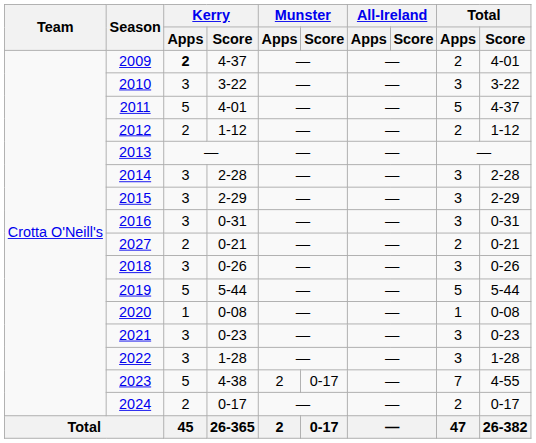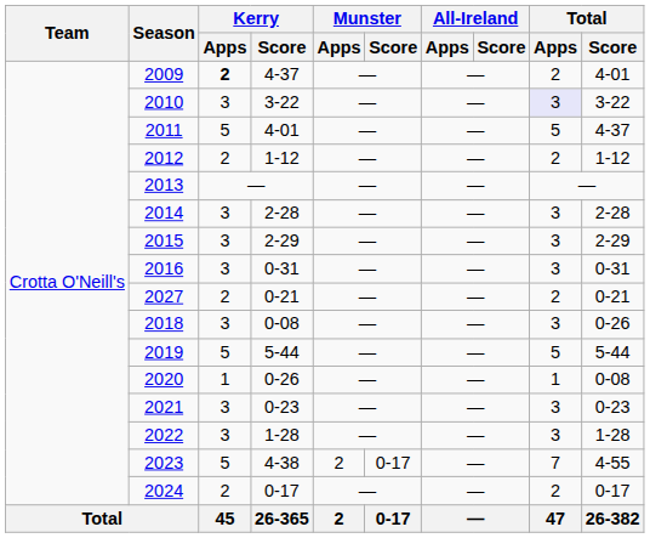 <table class="wikitable" style="text-align:center">
 <tr>
 <th rowspan="2">Team</th>
 <th rowspan="2">Season</th>
 <th colspan="2"><a href='#'>Kerry</a></th>
 <th colspan="2"><a href='#'>Munster</a></th>
 <th colspan="2"><a href='#'>All-Ireland</a></th>
 <th colspan="2">Total</th>
 </tr>
 <tr>
 <th>Apps</th>
 <th>Score</th>
 <th>Apps</th>
 <th>Score</th>
 <th>Apps</th>
 <th>Score</th>
 <th>Apps</th>
 <th>Score</th>
 </tr>
 <tr>
 <td rowspan="16"><a href='#'>Crotta O'Neill's</a></td>
 <td><a href='#'>2009</a></td>
 <td><strong>2</strong></td>
 <td>4-37</td>
 <td colspan=2>—</td>
 <td colspan=2>—</td>
 <td>2</td>
 <td>4-01</td>
 </tr>
 <tr>
 <td><a href='#'>2010</a></td>
 <td>3</td>
 <td>3-22</td>
 <td colspan=2>—</td>
 <td colspan=2>—</td>
-<td>3</td>
+<td style="background: lavender;">3</td>
 <td>3-22</td>
 </tr>
 <tr>
 <td><a href='#'>2011</a></td>
 <td>5</td>
 <td>4-01</td>
 <td colspan=2>—</td>
 <td colspan=2>—</td>
 <td>5</td>
 <td>4-37</td>
 </tr>
 <tr>
 <td><a href='#'>2012</a></td>
 <td>2</td>
 <td>1-12</td>
 <td colspan=2>—</td>
 <td colspan=2>—</td>
 <td>2</td>
 <td>1-12</td>
 </tr>
 <tr>
 <td><a href='#'>2013</a></td>
 <td colspan=2>—</td>
 <td colspan=2>—</td>
 <td colspan=2>—</td>
 <td colspan=2>—</td>
 </tr>
 <tr>
 <td><a href='#'>2014</a></td>
 <td>3</td>
 <td>2-28</td>
 <td colspan=2>—</td>
 <td colspan=2>—</td>
 <td>3</td>
 <td>2-28</td>
 </tr>
 <tr>
 <td><a href='#'>2015</a></td>
 <td>3</td>
 <td>2-29</td>
 <td colspan=2>—</td>
 <td colspan=2>—</td>
 <td>3</td>
 <td>2-29</td>
 </tr>
 <tr>
 <td><a href='#'>2016</a></td>
 <td>3</td>
 <td>0-31</td>
 <td colspan=2>—</td>
 <td colspan=2>—</td>
 <td>3</td>
 <td>0-31</td>
 </tr>
 <tr>
 <td><a href='#'>2027</a></td>
 <td>2</td>
 <td>0-21</td>
 <td colspan=2>—</td>
 <td colspan=2>—</td>
 <td>2</td>
 <td>0-21</td>
 </tr>
 <tr>
 <td><a href='#'>2018</a></td>
 <td>3</td>
-<td>0-26</td>
+<td>0-08</td>
 <td colspan=2>—</td>
 <td colspan=2>—</td>
 <td>3</td>
 <td>0-26</td>
 </tr>
 <tr>
 <td><a href='#'>2019</a></td>
 <td>5</td>
 <td>5-44</td>
 <td colspan=2>—</td>
 <td colspan=2>—</td>
 <td>5</td>
 <td>5-44</td>
 </tr>
 <tr>
 <td><a href='#'>2020</a></td>
 <td>1</td>
-<td>0-08</td>
+<td>0-26</td>
 <td colspan=2>—</td>
 <td colspan=2>—</td>
 <td>1</td>
 <td>0-08</td>
 </tr>
 <tr>
 <td><a href='#'>2021</a></td>
 <td>3</td>
 <td>0-23</td>
 <td colspan=2>—</td>
 <td colspan=2>—</td>
 <td>3</td>
 <td>0-23</td>
 </tr>
 <tr>
 <td><a href='#'>2022</a></td>
 <td>3</td>
 <td>1-28</td>
 <td colspan=2>—</td>
 <td colspan=2>—</td>
 <td>3</td>
 <td>1-28</td>
 </tr>
 <tr>
 <td><a href='#'>2023</a></td>
 <td>5</td>
 <td>4-38</td>
 <td>2</td>
 <td>0-17</td>
 <td colspan=2>—</td>
 <td>7</td>
 <td>4-55</td>
 </tr>
 <tr>
 <td><a href='#'>2024</a></td>
 <td>2</td>
 <td>0-17</td>
 <td colspan=2>—</td>
 <td colspan=2>—</td>
 <td>2</td>
 <td>0-17</td>
 </tr>
 <tr>
 <th colspan="2">Total</th>
 <th>45</th>
 <th>26-365</th>
 <th>2</th>
 <th>0-17</th>
 <th colspan=2>—</th>
 <th>47</th>
 <th>26-382</th>
 </tr>
 </table>
